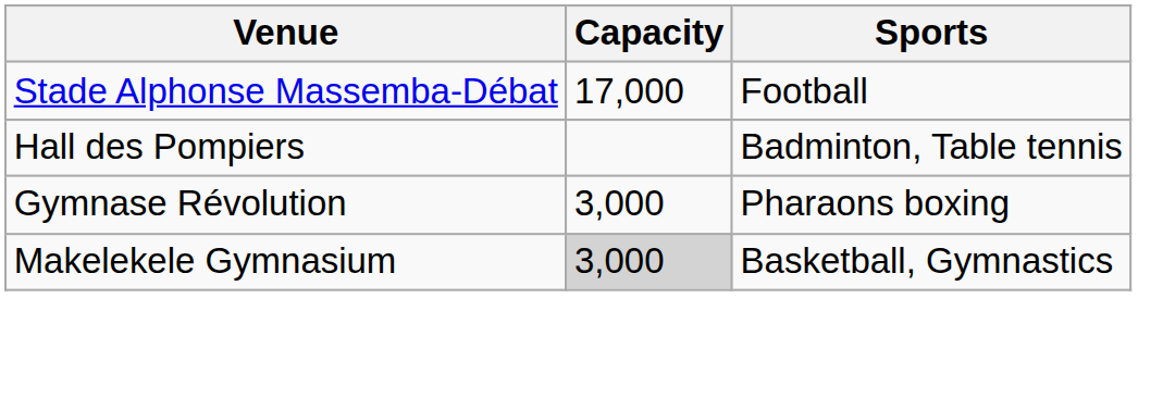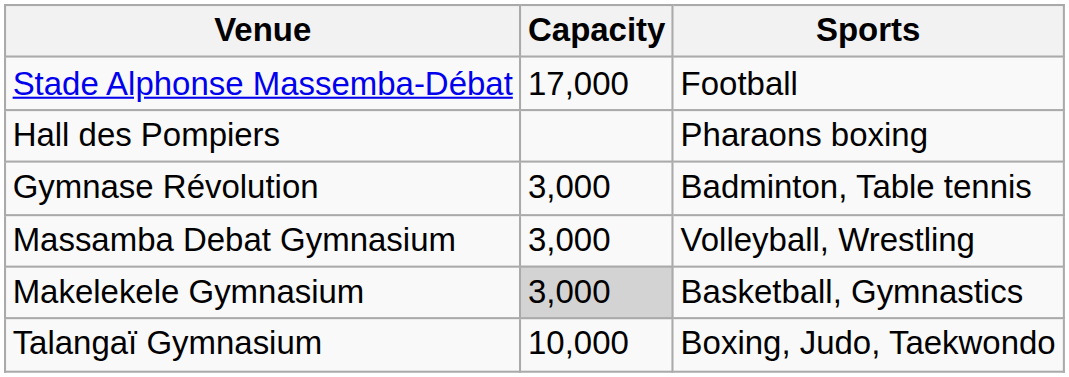 <table class="wikitable">
 <tr>
 <th>Venue</th>
 <th>Capacity</th>
 <th>Sports</th>
 </tr>
 <tr>
 <td><a href='#'>Stade Alphonse Massemba-Débat</a></td>
 <td>17,000</td>
 <td>Football</td>
 </tr>
 <tr>
 <td>Hall des Pompiers</td>
 <td></td>
-<td>Badminton, Table tennis</td>
+<td>Pharaons boxing</td>
 </tr>
 <tr>
 <td>Gymnase Révolution</td>
 <td>3,000</td>
-<td>Pharaons boxing</td>
+<td>Badminton, Table tennis</td>
+</tr>
+<tr>
+<td>Massamba Debat Gymnasium</td>
+<td>3,000</td>
+<td>Volleyball, Wrestling</td>
 </tr>
 <tr>
 <td>Makelekele Gymnasium</td>
 <td style="background: lightgrey;">3,000</td>
 <td>Basketball, Gymnastics</td>
 </tr>
+<tr>
+<td>Talangaï Gymnasium</td>
+<td>10,000</td>
+<td>Boxing, Judo, Taekwondo</td>
+</tr>
 </table>
